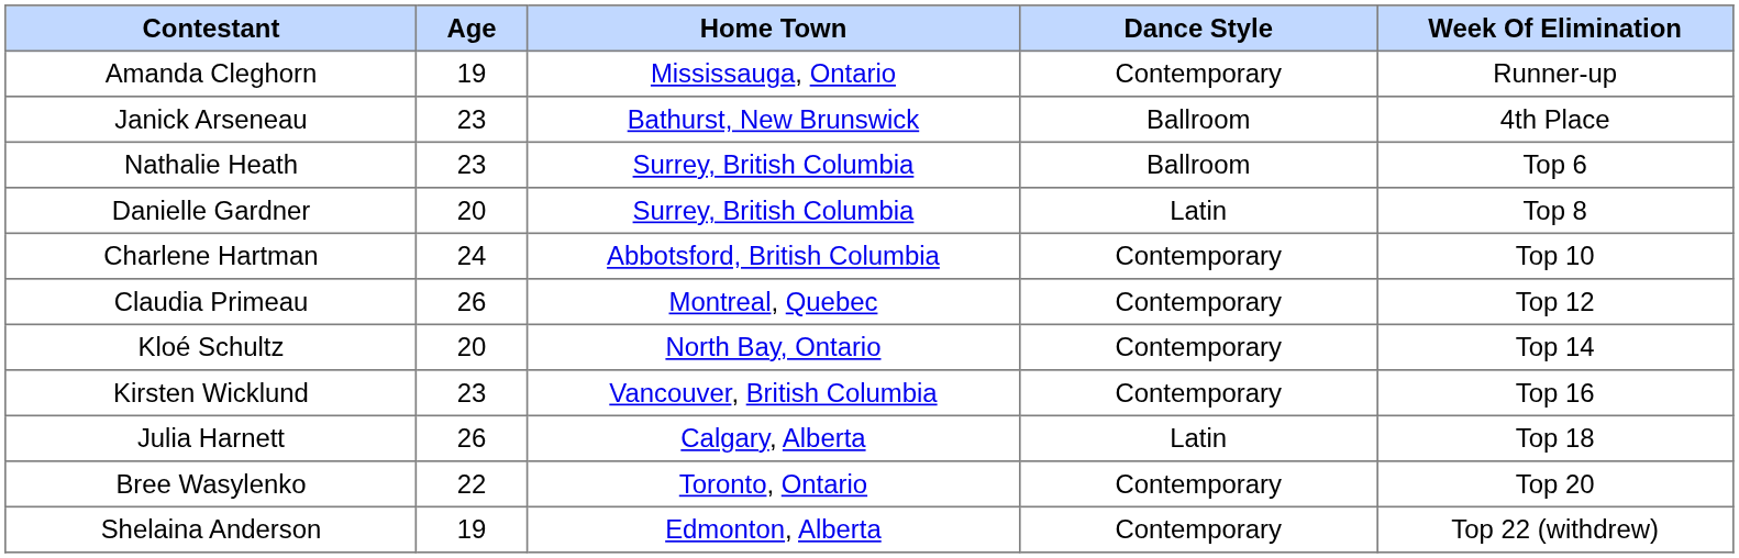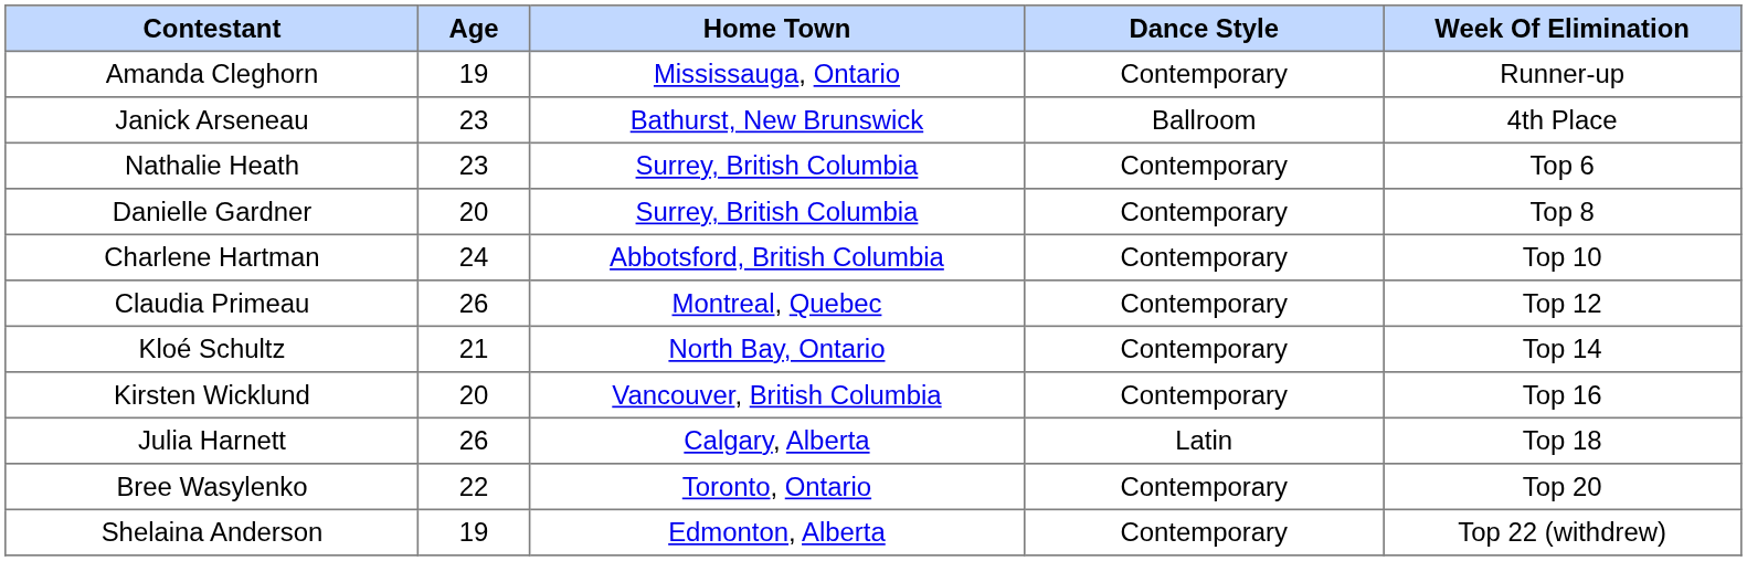 <table border="1" cellpadding="4" cellspacing="0" style="text-align:center; font-size:90%; border-collapse:collapse;" width=75%>
 <tr style="background:#C1D8FF;">
 <th width=15%>Contestant</th>
 <th width=4%; align=center>Age</th>
 <th width=18%>Home Town</th>
 <th width=13%>Dance Style</th>
 <th width=13%>Week Of Elimination</th>
 </tr>
 <tr>
 <td>Amanda Cleghorn</td>
 <td>19</td>
 <td><a href='#'>Mississauga</a>, <a href='#'>Ontario</a></td>
 <td>Contemporary</td>
 <td>Runner-up</td>
 </tr>
 <tr>
 <td>Janick Arseneau</td>
 <td>23</td>
 <td><a href='#'>Bathurst, New Brunswick</a></td>
 <td>Ballroom</td>
 <td>4th Place</td>
 </tr>
 <tr>
 <td>Nathalie Heath</td>
 <td>23</td>
 <td><a href='#'>Surrey, British Columbia</a></td>
-<td>Ballroom</td>
+<td>Contemporary</td>
 <td>Top 6</td>
 </tr>
 <tr>
 <td>Danielle Gardner</td>
 <td>20</td>
 <td><a href='#'>Surrey, British Columbia</a></td>
-<td>Latin</td>
+<td>Contemporary</td>
 <td>Top 8</td>
 </tr>
 <tr>
 <td>Charlene Hartman</td>
 <td>24</td>
 <td><a href='#'>Abbotsford, British Columbia</a></td>
 <td>Contemporary</td>
 <td>Top 10</td>
 </tr>
 <tr>
 <td>Claudia Primeau</td>
 <td>26</td>
 <td><a href='#'>Montreal</a>, <a href='#'>Quebec</a></td>
 <td>Contemporary</td>
 <td>Top 12</td>
 </tr>
 <tr>
 <td>Kloé Schultz</td>
-<td>20</td>
+<td>21</td>
 <td><a href='#'>North Bay, Ontario</a></td>
 <td>Contemporary</td>
 <td>Top 14</td>
 </tr>
 <tr>
 <td>Kirsten Wicklund</td>
-<td>23</td>
+<td>20</td>
 <td><a href='#'>Vancouver</a>, <a href='#'>British Columbia</a></td>
 <td>Contemporary</td>
 <td>Top 16</td>
 </tr>
 <tr>
 <td>Julia Harnett</td>
 <td>26</td>
 <td><a href='#'>Calgary</a>, <a href='#'>Alberta</a></td>
 <td>Latin</td>
 <td>Top 18</td>
 </tr>
 <tr>
 <td>Bree Wasylenko</td>
 <td>22</td>
 <td><a href='#'>Toronto</a>, <a href='#'>Ontario</a></td>
 <td>Contemporary</td>
 <td>Top 20</td>
 </tr>
 <tr>
 <td>Shelaina Anderson</td>
 <td>19</td>
 <td><a href='#'>Edmonton</a>, <a href='#'>Alberta</a></td>
 <td>Contemporary</td>
 <td>Top 22 (withdrew)</td>
 </tr>
 </table>
